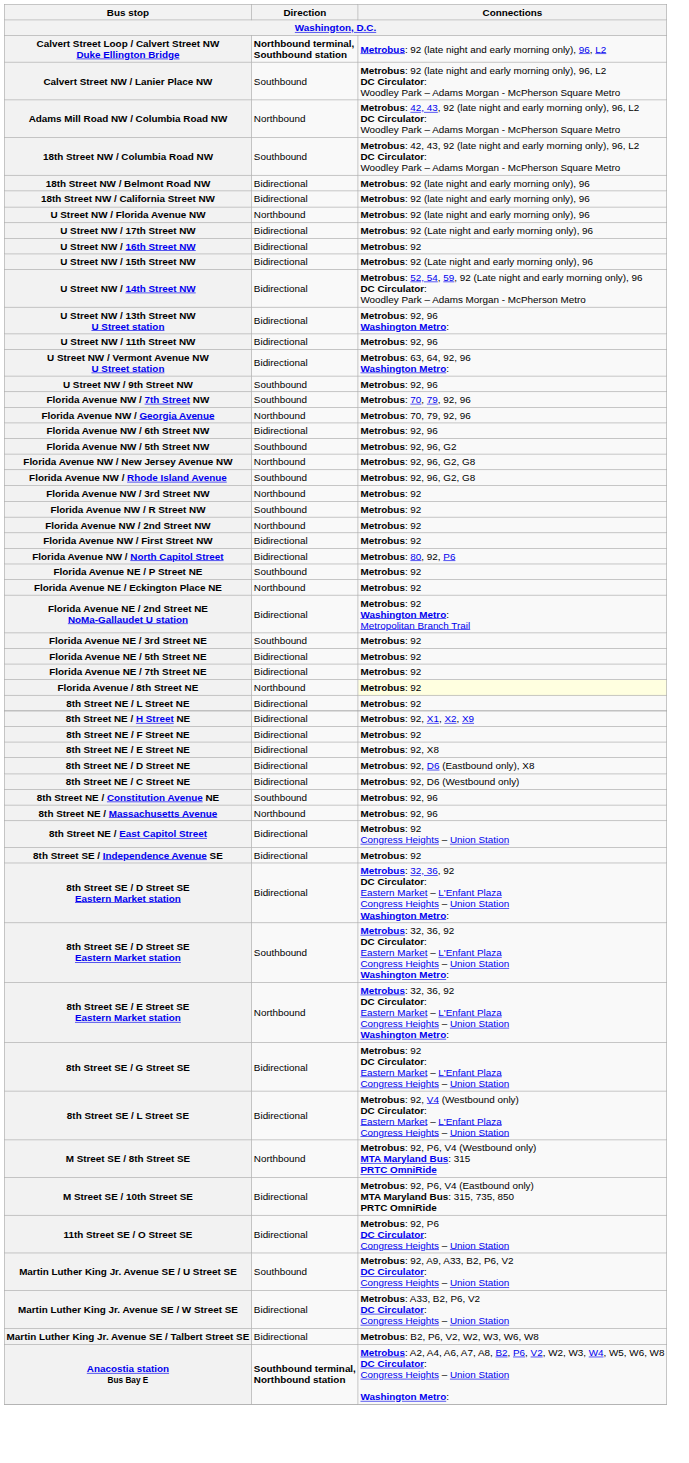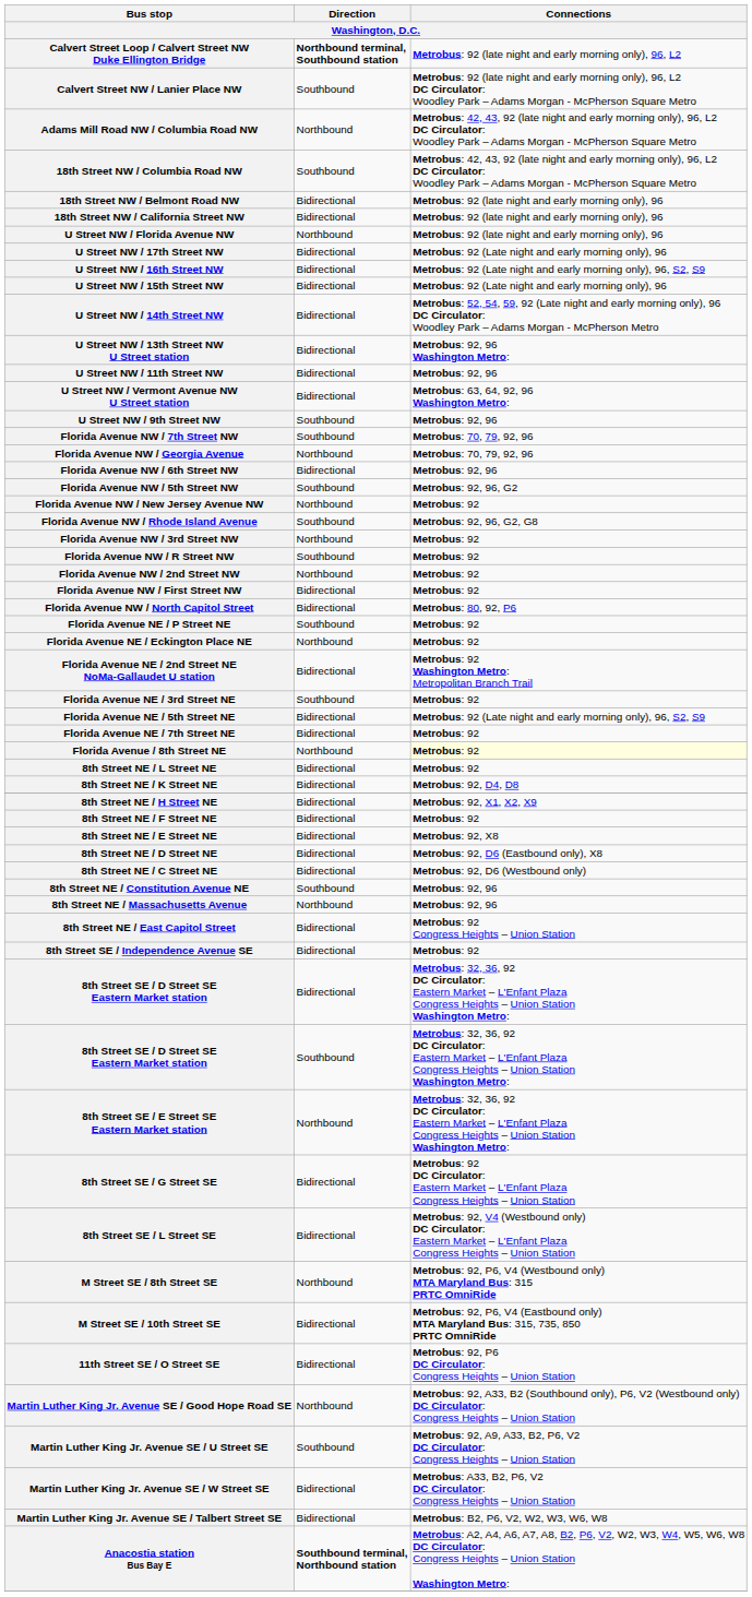 <table class="wikitable collapsible collapsed" style="font-size: 95%;">
 <tr>
 <th>Bus stop</th>
 <th>Direction</th>
 <th>Connections</th>
 </tr>
 <tr>
 <th colspan="3"><a href='#'>Washington, D.C.</a></th>
 </tr>
 <tr>
 <th>Calvert Street Loop / Calvert Street NW<br><a href='#'>Duke Ellington Bridge</a></th>
 <td><strong>Northbound terminal,<br>Southbound station</strong></td>
 <td> <strong><a href='#'>Metrobus</a></strong>: 92 (late night and early morning only), <a href='#'>96</a>, <a href='#'>L2</a></td>
 </tr>
 <tr>
 <th>Calvert Street NW / Lanier Place NW</th>
 <td>Southbound</td>
 <td> <strong>Metrobus</strong>: 92 (late night and early morning only), 96, L2<br>  <strong>DC Circulator</strong>: <br> Woodley Park – Adams Morgan - McPherson Square Metro</td>
 </tr>
 <tr>
 <th>Adams Mill Road NW / Columbia Road NW</th>
 <td>Northbound</td>
 <td> <strong>Metrobus</strong>: <a href='#'>42, 43</a>, 92 (late night and early morning only), 96, L2<br>  <strong>DC Circulator</strong>: <br> Woodley Park – Adams Morgan - McPherson Square Metro</td>
 </tr>
 <tr>
 <th>18th Street NW / Columbia Road NW</th>
 <td>Southbound</td>
 <td> <strong>Metrobus</strong>: 42, 43, 92 (late night and early morning only),  96, L2<br>  <strong>DC Circulator</strong>: <br> Woodley Park – Adams Morgan - McPherson Square Metro</td>
 </tr>
 <tr>
 <th>18th Street NW / Belmont Road NW</th>
 <td>Bidirectional</td>
 <td> <strong>Metrobus</strong>: 92 (late night and early morning only), 96</td>
 </tr>
 <tr>
 <th>18th Street NW / California Street NW</th>
 <td>Bidirectional</td>
 <td> <strong>Metrobus</strong>: 92 (late night and early morning only), 96</td>
 </tr>
 <tr>
 <th>U Street NW / Florida Avenue NW</th>
 <td>Northbound</td>
 <td> <strong>Metrobus</strong>: 92 (late night and early morning only), 96</td>
 </tr>
 <tr>
 <th>U Street NW / 17th Street NW</th>
 <td>Bidirectional</td>
 <td> <strong>Metrobus</strong>: 92 (Late night and early morning only), 96</td>
 </tr>
 <tr>
 <th>U Street NW / <a href='#'>16th Street NW</a></th>
 <td>Bidirectional</td>
-<td> <strong>Metrobus</strong>: 92</td>
+<td> <strong>Metrobus</strong>: 92 (Late night and early morning only), 96, <a href='#'>S2</a>, <a href='#'>S9</a></td>
 </tr>
 <tr>
 <th>U Street NW / 15th Street NW</th>
 <td>Bidirectional</td>
 <td> <strong>Metrobus</strong>: 92 (Late night and early morning only), 96</td>
 </tr>
 <tr>
 <th>U Street NW / <a href='#'>14th Street NW</a></th>
 <td>Bidirectional</td>
 <td> <strong>Metrobus</strong>: <a href='#'>52, 54</a>, <a href='#'>59</a>, 92 (Late night and early morning only), 96<br>  <strong>DC Circulator</strong>: <br> Woodley Park – Adams Morgan - McPherson Metro</td>
 </tr>
 <tr>
 <th>U Street NW / 13th Street NW<br><a href='#'>U Street station</a></th>
 <td>Bidirectional</td>
 <td> <strong>Metrobus</strong>: 92, 96<br> <strong><a href='#'>Washington Metro</a></strong>: </td>
 </tr>
 <tr>
 <th>U Street NW / 11th Street NW</th>
 <td>Bidirectional</td>
 <td> <strong>Metrobus</strong>: 92, 96</td>
 </tr>
 <tr>
 <th>U Street NW / Vermont Avenue NW<br><a href='#'>U Street station</a></th>
 <td>Bidirectional</td>
 <td> <strong>Metrobus</strong>: 63, 64, 92, 96<br> <strong><a href='#'>Washington Metro</a></strong>: </td>
 </tr>
 <tr>
 <th>U Street NW / 9th Street NW</th>
 <td>Southbound</td>
 <td> <strong>Metrobus</strong>: 92, 96</td>
 </tr>
 <tr>
 <th>Florida Avenue NW / <a href='#'>7th Street</a> NW</th>
 <td>Southbound</td>
 <td> <strong>Metrobus</strong>: <a href='#'>70</a>, <a href='#'>79</a>, 92, 96</td>
 </tr>
 <tr>
 <th>Florida Avenue NW / <a href='#'>Georgia Avenue</a></th>
 <td>Northbound</td>
 <td> <strong>Metrobus</strong>: 70, 79, 92, 96</td>
 </tr>
 <tr>
 <th>Florida Avenue NW / 6th Street NW</th>
 <td>Bidirectional</td>
 <td> <strong>Metrobus</strong>: 92, 96</td>
 </tr>
 <tr>
 <th>Florida Avenue NW / 5th Street NW</th>
 <td>Southbound</td>
 <td> <strong>Metrobus</strong>: 92, 96, G2</td>
 </tr>
 <tr>
 <th>Florida Avenue NW / New Jersey Avenue NW</th>
 <td>Northbound</td>
-<td> <strong>Metrobus</strong>: 92, 96, G2, G8</td>
+<td> <strong>Metrobus</strong>: 92</td>
 </tr>
 <tr>
 <th>Florida Avenue NW / <a href='#'>Rhode Island Avenue</a></th>
 <td>Southbound</td>
 <td> <strong>Metrobus</strong>: 92, 96, G2, G8</td>
 </tr>
 <tr>
 <th>Florida Avenue NW / 3rd Street NW</th>
 <td>Northbound</td>
 <td> <strong>Metrobus</strong>: 92</td>
 </tr>
 <tr>
 <th>Florida Avenue NW / R Street NW</th>
 <td>Southbound</td>
 <td> <strong>Metrobus</strong>: 92</td>
 </tr>
 <tr>
 <th>Florida Avenue NW / 2nd Street NW</th>
 <td>Northbound</td>
 <td> <strong>Metrobus</strong>: 92</td>
 </tr>
 <tr>
 <th>Florida Avenue NW / First Street NW</th>
 <td>Bidirectional</td>
 <td> <strong>Metrobus</strong>: 92</td>
 </tr>
 <tr>
 <th>Florida Avenue NW / <a href='#'>North Capitol Street</a></th>
 <td>Bidirectional</td>
 <td> <strong>Metrobus</strong>: <a href='#'>80</a>, 92, <a href='#'>P6</a></td>
 </tr>
 <tr>
 <th>Florida Avenue NE / P Street NE</th>
 <td>Southbound</td>
 <td> <strong>Metrobus</strong>: 92</td>
 </tr>
 <tr>
 <th>Florida Avenue NE / Eckington Place NE</th>
 <td>Northbound</td>
 <td> <strong>Metrobus</strong>: 92</td>
 </tr>
 <tr>
 <th>Florida Avenue NE / 2nd Street NE<br><a href='#'>NoMa-Gallaudet U station</a></th>
 <td>Bidirectional</td>
 <td> <strong>Metrobus</strong>: 92<br> <strong><a href='#'>Washington Metro</a></strong>: <br>  <a href='#'>Metropolitan Branch Trail</a></td>
 </tr>
 <tr>
 <th>Florida Avenue NE / 3rd Street NE</th>
 <td>Southbound</td>
 <td> <strong>Metrobus</strong>: 92</td>
 </tr>
 <tr>
 <th>Florida Avenue NE / 5th Street NE</th>
 <td>Bidirectional</td>
-<td> <strong>Metrobus</strong>: 92</td>
+<td> <strong>Metrobus</strong>: 92 (Late night and early morning only), 96, <a href='#'>S2</a>, <a href='#'>S9</a></td>
 </tr>
 <tr>
 <th>Florida Avenue NE / 7th Street NE</th>
 <td>Bidirectional</td>
 <td> <strong>Metrobus</strong>: 92</td>
 </tr>
 <tr>
 <th>Florida Avenue / 8th Street NE</th>
 <td>Northbound</td>
 <td style="background: lightyellow;"> <strong>Metrobus</strong>: 92</td>
 </tr>
 <tr>
 <th>8th Street NE / L Street NE</th>
 <td>Bidirectional</td>
 <td> <strong>Metrobus</strong>: 92</td>
+</tr>
+<tr>
+<th>8th Street NE / K Street NE</th>
+<td>Bidirectional</td>
+<td> <strong>Metrobus</strong>: 92, <a href='#'>D4</a>, <a href='#'>D8</a></td>
 </tr>
 <tr>
 </tr>
 <tr>
 <th>8th Street NE / <a href='#'>H Street</a> NE</th>
 <td>Bidirectional</td>
 <td> <strong>Metrobus</strong>: 92, <a href='#'>X1</a>, <a href='#'>X2</a>, <a href='#'>X9</a></td>
 </tr>
 <tr>
 <th>8th Street NE / F Street NE</th>
 <td>Bidirectional</td>
 <td> <strong>Metrobus</strong>: 92</td>
 </tr>
 <tr>
 <th>8th Street NE / E Street NE</th>
 <td>Bidirectional</td>
 <td> <strong>Metrobus</strong>: 92, X8</td>
 </tr>
 <tr>
 <th>8th Street NE / D Street NE</th>
 <td>Bidirectional</td>
 <td> <strong>Metrobus</strong>: 92, <a href='#'>D6</a> (Eastbound only), X8</td>
 </tr>
 <tr>
 <th>8th Street NE / C Street NE</th>
 <td>Bidirectional</td>
 <td> <strong>Metrobus</strong>: 92, D6 (Westbound only)</td>
 </tr>
 <tr>
 <th>8th Street NE / <a href='#'>Constitution Avenue</a> NE</th>
 <td>Southbound</td>
 <td> <strong>Metrobus</strong>: 92, 96</td>
 </tr>
 <tr>
 <th>8th Street NE / <a href='#'>Massachusetts Avenue</a></th>
 <td>Northbound</td>
 <td> <strong>Metrobus</strong>: 92, 96</td>
 </tr>
 <tr>
 <th>8th Street NE / <a href='#'>East Capitol Street</a></th>
 <td>Bidirectional</td>
 <td> <strong>Metrobus</strong>: 92<br> <a href='#'>Congress Heights</a> – <a href='#'>Union Station</a></td>
 </tr>
 <tr>
 <th>8th Street SE / <a href='#'>Independence Avenue</a> SE</th>
 <td>Bidirectional</td>
 <td> <strong>Metrobus</strong>: 92</td>
 </tr>
 <tr>
 <th>8th Street SE / D Street SE<br><a href='#'>Eastern Market station</a></th>
 <td>Bidirectional</td>
 <td> <strong><a href='#'>Metrobus</a></strong>: <a href='#'>32, 36</a>, 92<br>  <strong>DC Circulator</strong>:<br> <a href='#'>Eastern Market</a> – <a href='#'>L'Enfant Plaza</a><br> <a href='#'>Congress Heights</a> – <a href='#'>Union Station</a><br> <strong><a href='#'>Washington Metro</a></strong>:   </td>
 </tr>
 <tr>
 <th>8th Street SE / D Street SE<br><a href='#'>Eastern Market station</a></th>
 <td>Southbound</td>
 <td> <strong><a href='#'>Metrobus</a></strong>: 32, 36, 92<br>  <strong>DC Circulator</strong>:<br> <a href='#'>Eastern Market</a> – <a href='#'>L'Enfant Plaza</a><br> <a href='#'>Congress Heights</a> – <a href='#'>Union Station</a><br> <strong><a href='#'>Washington Metro</a></strong>:   </td>
 </tr>
 <tr>
 <th>8th Street SE / E Street SE<br><a href='#'>Eastern Market station</a></th>
 <td>Northbound</td>
 <td> <strong><a href='#'>Metrobus</a></strong>: 32, 36, 92<br>  <strong>DC Circulator</strong>:<br> <a href='#'>Eastern Market</a> – <a href='#'>L'Enfant Plaza</a><br> <a href='#'>Congress Heights</a> – <a href='#'>Union Station</a><br> <strong><a href='#'>Washington Metro</a></strong>:   </td>
 </tr>
 <tr>
 <th>8th Street SE / G Street SE</th>
 <td>Bidirectional</td>
 <td> <strong>Metrobus</strong>: 92<br>  <strong>DC Circulator</strong>:<br> <a href='#'>Eastern Market</a> – <a href='#'>L'Enfant Plaza</a><br> <a href='#'>Congress Heights</a> – <a href='#'>Union Station</a></td>
 </tr>
 <tr>
 <th>8th Street SE / L Street SE</th>
 <td>Bidirectional</td>
 <td> <strong>Metrobus</strong>: 92, <a href='#'>V4</a> (Westbound only)<br>  <strong>DC Circulator</strong>:<br> <a href='#'>Eastern Market</a> – <a href='#'>L'Enfant Plaza</a><br> <a href='#'>Congress Heights</a> – <a href='#'>Union Station</a></td>
 </tr>
 <tr>
 <th>M Street SE / 8th Street SE</th>
 <td>Northbound</td>
 <td> <strong>Metrobus</strong>: 92, P6, V4 (Westbound only)<br> <strong><a href='#'>MTA Maryland Bus</a></strong>: 315<br>  <strong><a href='#'>PRTC OmniRide</a></strong></td>
 </tr>
 <tr>
 <th>M Street SE / 10th Street SE</th>
 <td>Bidirectional</td>
 <td> <strong>Metrobus</strong>: 92, P6, V4 (Eastbound only)<br> <strong>MTA Maryland Bus</strong>: 315, 735, 850<br>  <strong>PRTC OmniRide</strong></td>
 </tr>
 <tr>
 <th>11th Street SE / O Street SE</th>
 <td>Bidirectional</td>
 <td> <strong>Metrobus</strong>: 92, P6<br>  <strong><a href='#'>DC Circulator</a></strong>:<br> <a href='#'>Congress Heights</a> – <a href='#'>Union Station</a></td>
 </tr>
 <tr>
+<th><a href='#'>Martin Luther King Jr. Avenue</a> SE / Good Hope Road SE</th>
+<td>Northbound</td>
+<td> <strong>Metrobus</strong>: 92, A33, B2 (Southbound only), P6, V2 (Westbound only)<br>  <strong><a href='#'>DC Circulator</a></strong>:<br> <a href='#'>Congress Heights</a> – <a href='#'>Union Station</a></td>
+</tr>
+<tr>
 <th>Martin Luther King Jr. Avenue SE / U Street SE</th>
 <td>Southbound</td>
 <td> <strong>Metrobus</strong>: 92, A9, A33, B2, P6, V2<br>  <strong><a href='#'>DC Circulator</a></strong>:<br> <a href='#'>Congress Heights</a> – <a href='#'>Union Station</a></td>
 </tr>
 <tr>
 <th>Martin Luther King Jr. Avenue SE / W Street SE</th>
 <td>Bidirectional</td>
 <td> <strong>Metrobus</strong>: A33, B2, P6, V2<br>  <strong><a href='#'>DC Circulator</a></strong>:<br> <a href='#'>Congress Heights</a> – <a href='#'>Union Station</a></td>
 </tr>
 <tr>
 <th>Martin Luther King Jr. Avenue SE / Talbert Street SE</th>
 <td>Bidirectional</td>
 <td> <strong>Metrobus</strong>: B2, P6, V2, W2, W3, W6, W8</td>
 </tr>
 <tr>
 <th><a href='#'>Anacostia station</a><br><small>Bus Bay E</small></th>
 <td><strong>Southbound terminal,<br>Northbound station</strong></td>
 <td> <strong><a href='#'>Metrobus</a></strong>: A2, A4, A6, A7, A8, <a href='#'>B2</a>, <a href='#'>P6</a>, <a href='#'>V2</a>, W2, W3, <a href='#'>W4</a>, W5, W6, W8<br>  <strong><a href='#'>DC Circulator</a></strong>: <br>  <a href='#'>Congress Heights</a> – <a href='#'>Union Station</a><br><br> <strong><a href='#'>Washington Metro</a></strong>: </td>
 </tr>
 <tr>
 </tr>
 </table>
